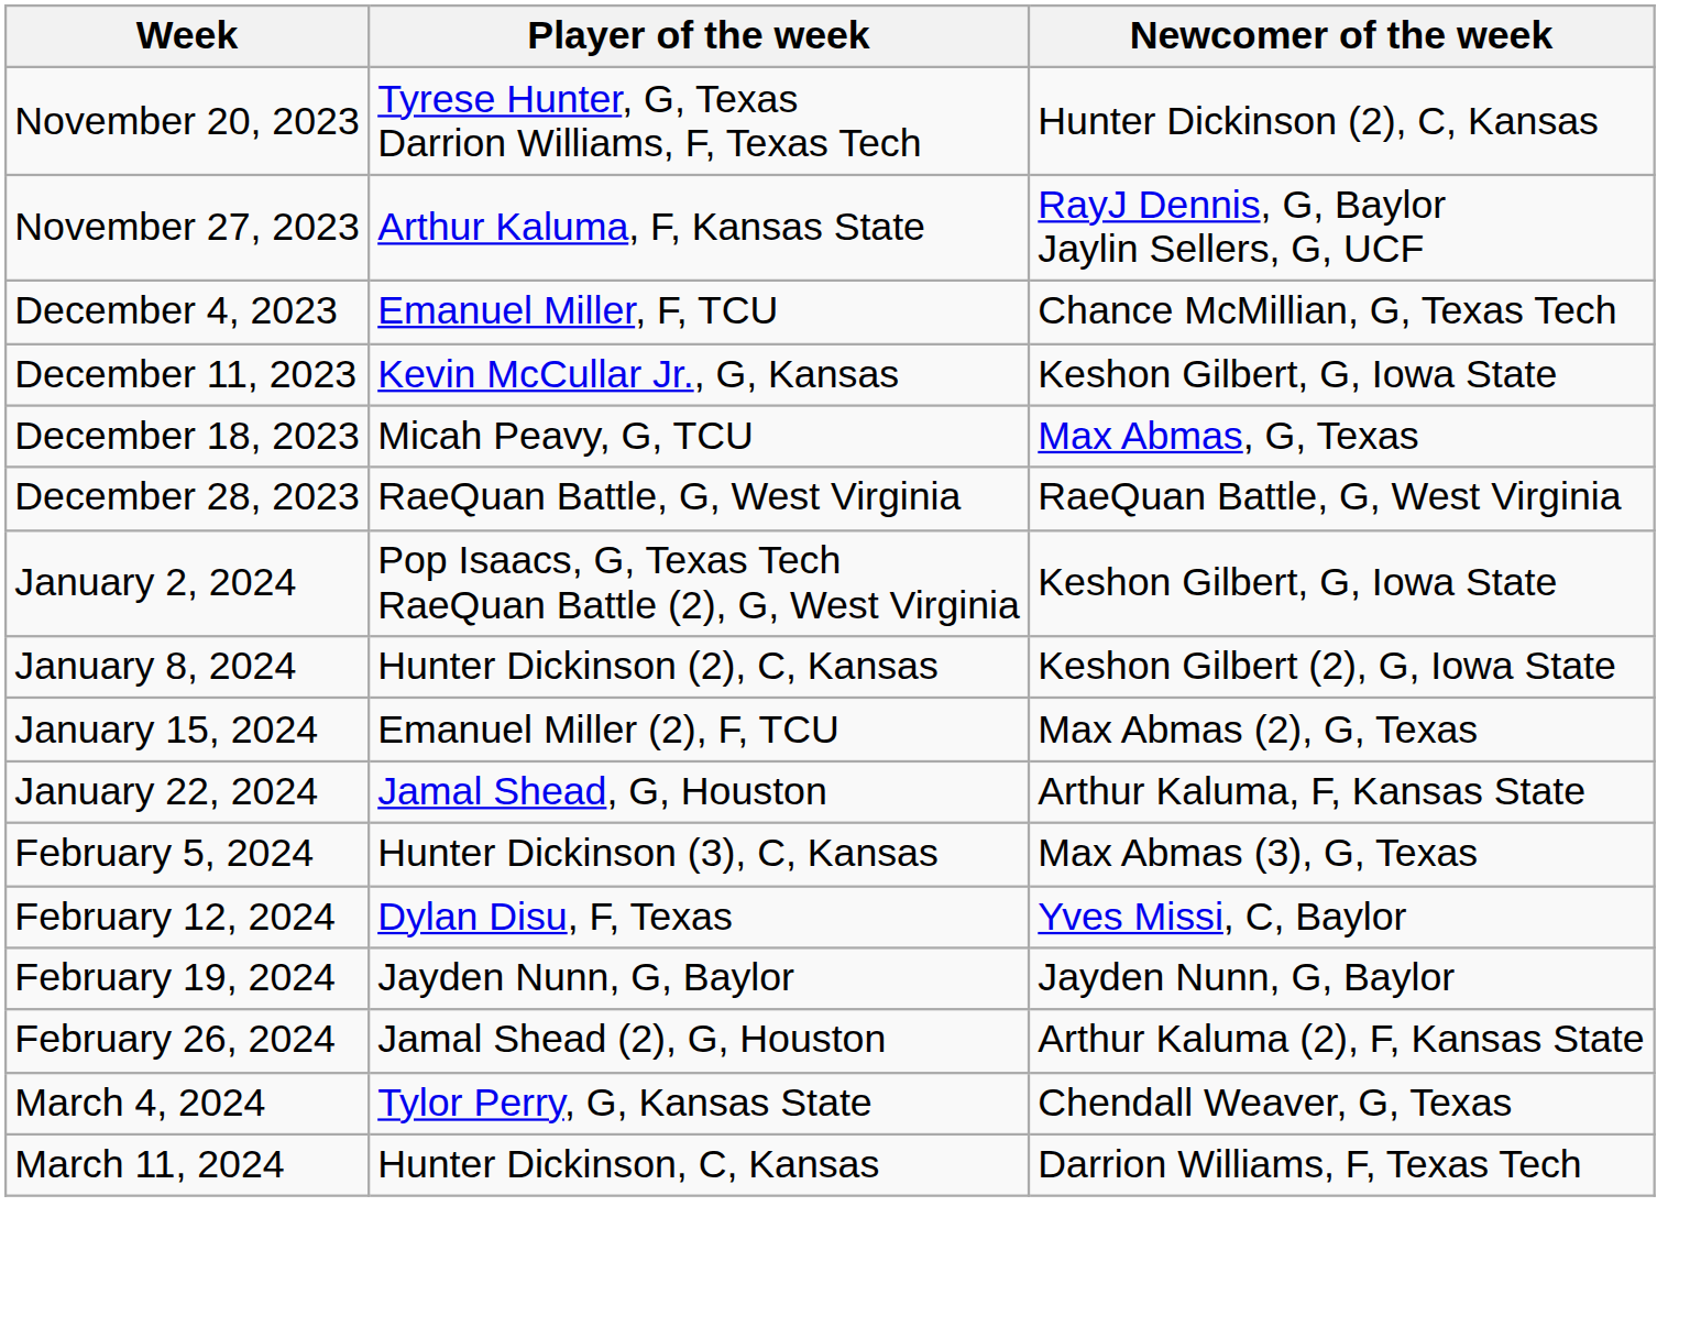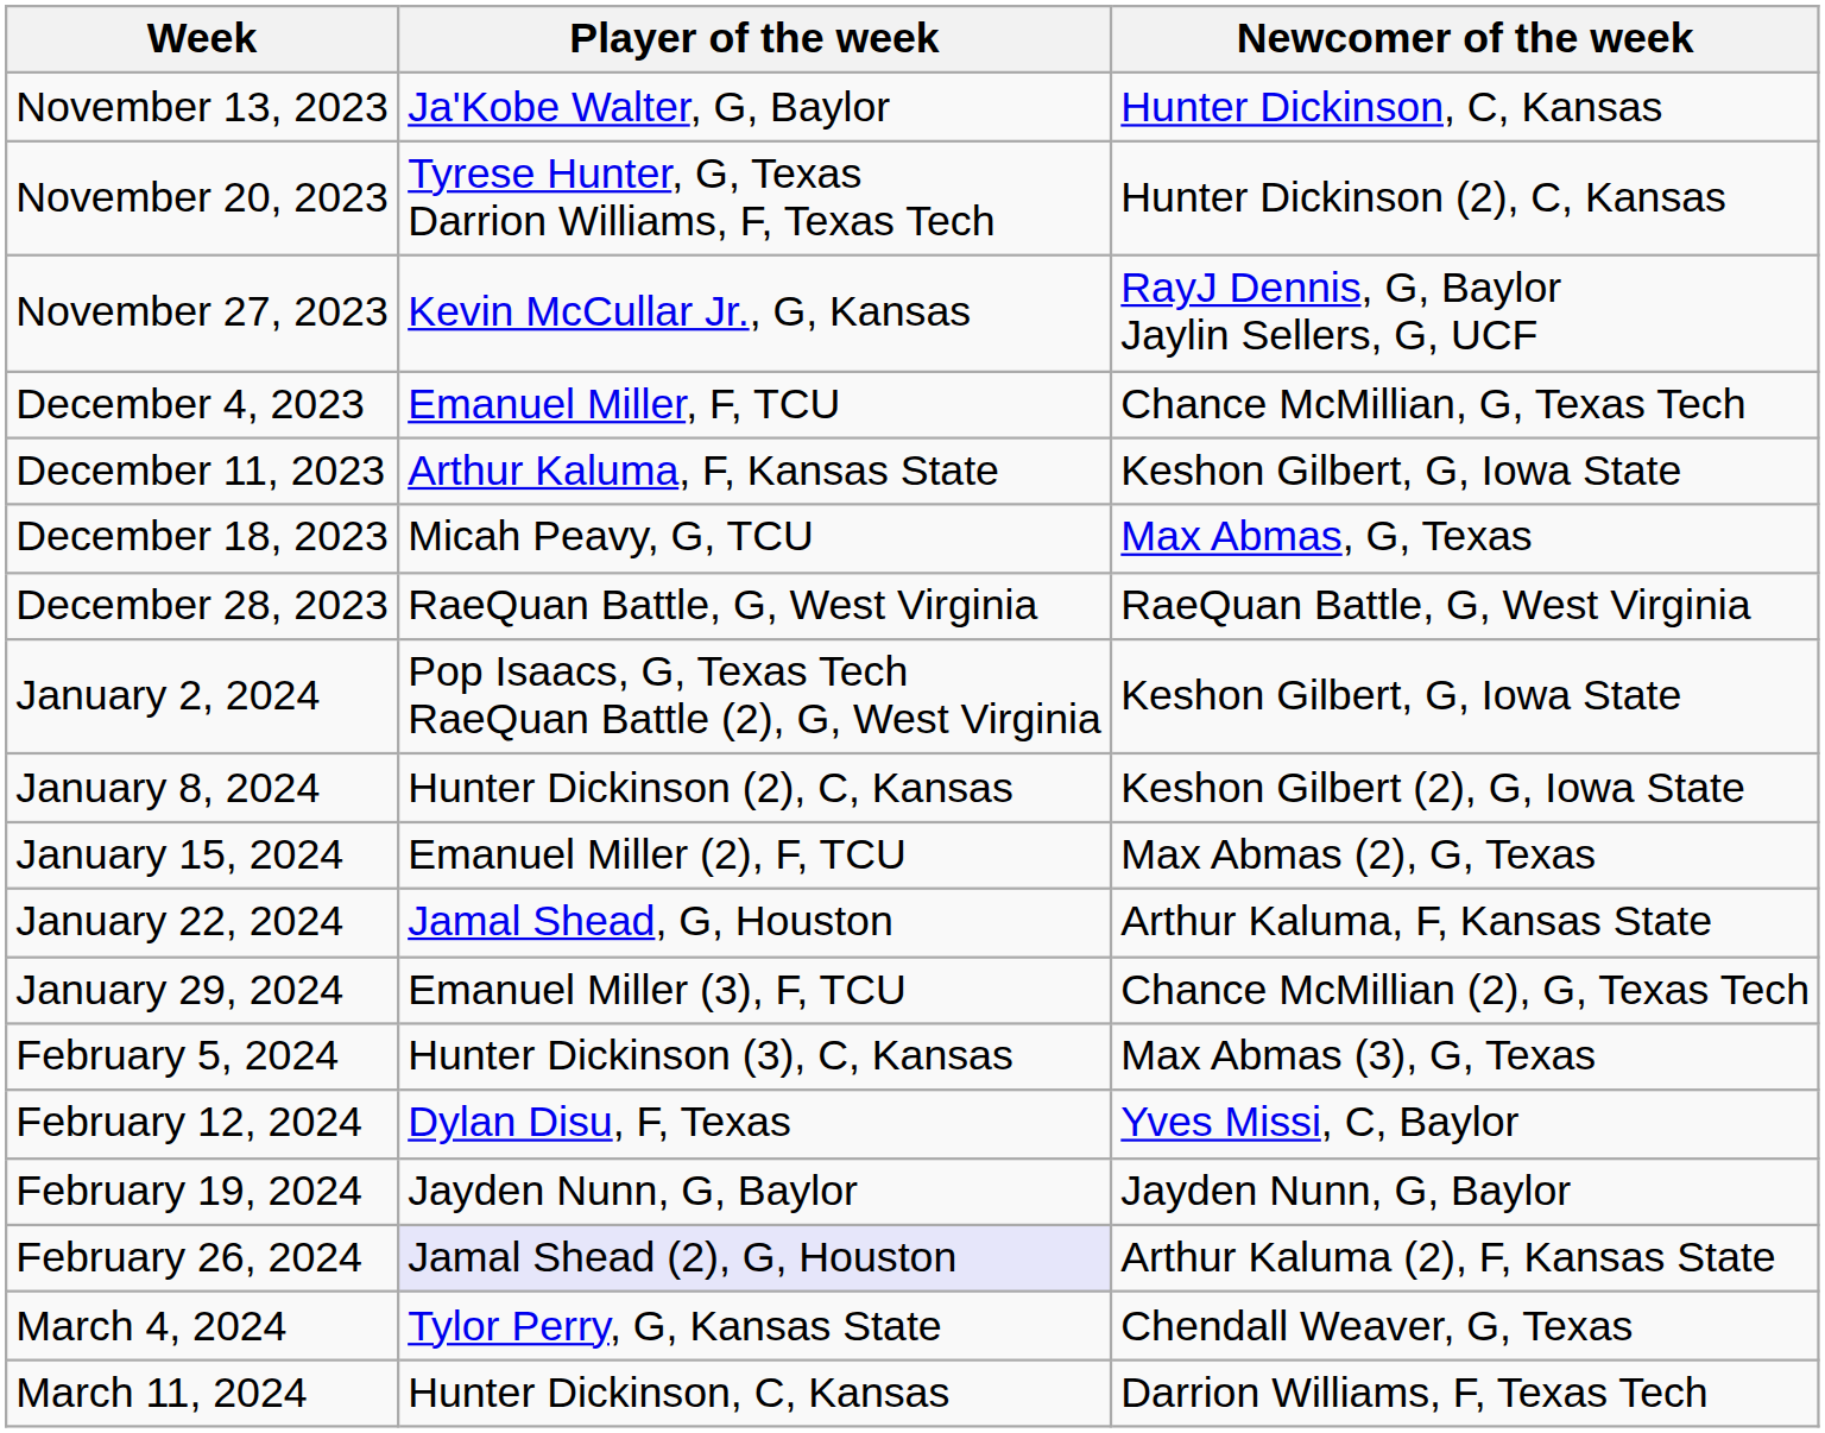 <table class="wikitable" border="1">
 <tr>
 <th>Week</th>
 <th>Player of the week</th>
 <th>Newcomer of the week</th>
+</tr>
+<tr>
+<td>November 13, 2023</td>
+<td><a href='#'>Ja'Kobe Walter</a>, G, Baylor</td>
+<td><a href='#'>Hunter Dickinson</a>, C, Kansas</td>
 </tr>
 <tr>
 <td>November 20, 2023</td>
 <td><a href='#'>Tyrese Hunter</a>, G, Texas<br>Darrion Williams, F, Texas Tech</td>
 <td>Hunter Dickinson (2), C, Kansas</td>
 </tr>
 <tr>
 <td>November 27, 2023</td>
-<td><a href='#'>Arthur Kaluma</a>, F, Kansas State</td>
+<td><a href='#'>Kevin McCullar Jr.</a>, G, Kansas</td>
 <td><a href='#'>RayJ Dennis</a>, G, Baylor<br>Jaylin Sellers, G, UCF</td>
 </tr>
 <tr>
 <td>December 4, 2023</td>
 <td><a href='#'>Emanuel Miller</a>, F, TCU</td>
 <td>Chance McMillian, G, Texas Tech</td>
 </tr>
 <tr>
 <td>December 11, 2023</td>
-<td><a href='#'>Kevin McCullar Jr.</a>, G, Kansas</td>
+<td><a href='#'>Arthur Kaluma</a>, F, Kansas State</td>
 <td>Keshon Gilbert, G, Iowa State</td>
 </tr>
 <tr>
 <td>December 18, 2023</td>
 <td>Micah Peavy, G, TCU</td>
 <td><a href='#'>Max Abmas</a>, G, Texas</td>
 </tr>
 <tr>
 <td>December 28, 2023</td>
 <td>RaeQuan Battle, G, West Virginia</td>
 <td>RaeQuan Battle, G, West Virginia</td>
 </tr>
 <tr>
 <td>January 2, 2024</td>
 <td>Pop Isaacs, G, Texas Tech<br>RaeQuan Battle (2), G, West Virginia</td>
 <td>Keshon Gilbert, G, Iowa State</td>
 </tr>
 <tr>
 <td>January 8, 2024</td>
 <td>Hunter Dickinson (2), C, Kansas</td>
 <td>Keshon Gilbert (2), G, Iowa State</td>
 </tr>
 <tr>
 <td>January 15, 2024</td>
 <td>Emanuel Miller (2), F, TCU</td>
 <td>Max Abmas (2), G, Texas</td>
 </tr>
 <tr>
 <td>January 22, 2024</td>
 <td><a href='#'>Jamal Shead</a>, G, Houston</td>
 <td>Arthur Kaluma, F, Kansas State</td>
 </tr>
 <tr>
+<td>January 29, 2024</td>
+<td>Emanuel Miller (3), F, TCU</td>
+<td>Chance McMillian (2), G, Texas Tech</td>
+</tr>
+<tr>
 <td>February 5, 2024</td>
 <td>Hunter Dickinson (3), C, Kansas</td>
 <td>Max Abmas (3), G, Texas</td>
 </tr>
 <tr>
 <td>February 12, 2024</td>
 <td><a href='#'>Dylan Disu</a>, F, Texas</td>
 <td><a href='#'>Yves Missi</a>, C, Baylor</td>
 </tr>
 <tr>
 <td>February 19, 2024</td>
 <td>Jayden Nunn, G, Baylor</td>
 <td>Jayden Nunn, G, Baylor</td>
 </tr>
 <tr>
 <td>February 26, 2024</td>
-<td>Jamal Shead (2), G, Houston</td>
+<td style="background: lavender;">Jamal Shead (2), G, Houston</td>
 <td>Arthur Kaluma (2), F, Kansas State</td>
 </tr>
 <tr>
 <td>March 4, 2024</td>
 <td><a href='#'>Tylor Perry</a>, G, Kansas State</td>
 <td>Chendall Weaver, G, Texas</td>
 </tr>
 <tr>
 <td>March 11, 2024</td>
 <td>Hunter Dickinson, C, Kansas</td>
 <td>Darrion Williams, F, Texas Tech</td>
 </tr>
 </table>
